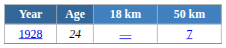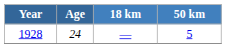 <table class="wikitable" style="font-size:95%; text-align:center; border:grey solid 1px; border-collapse:collapse; background:#ffffff;">
 <tr>
 <th style="background-color:#369; color:white; width:60px;"> Year </th>
 <th style="background-color:#369; color:white; width:40px;"> Age </th>
 <th style="background-color:#4180be; color:white; width:75px;"> 18 km </th>
 <th style="background-color:#4180be; color:white; width:75px;"> 50 km </th>
 </tr>
 <tr>
 <td><a href='#'>1928</a></td>
 <td><em>24</em></td>
 <td><a href='#'>—</a></td>
-<td><a href='#'>7</a></td>
+<td><a href='#'>5</a></td>
 </tr>
 <tr>
 </tr>
 </table>
